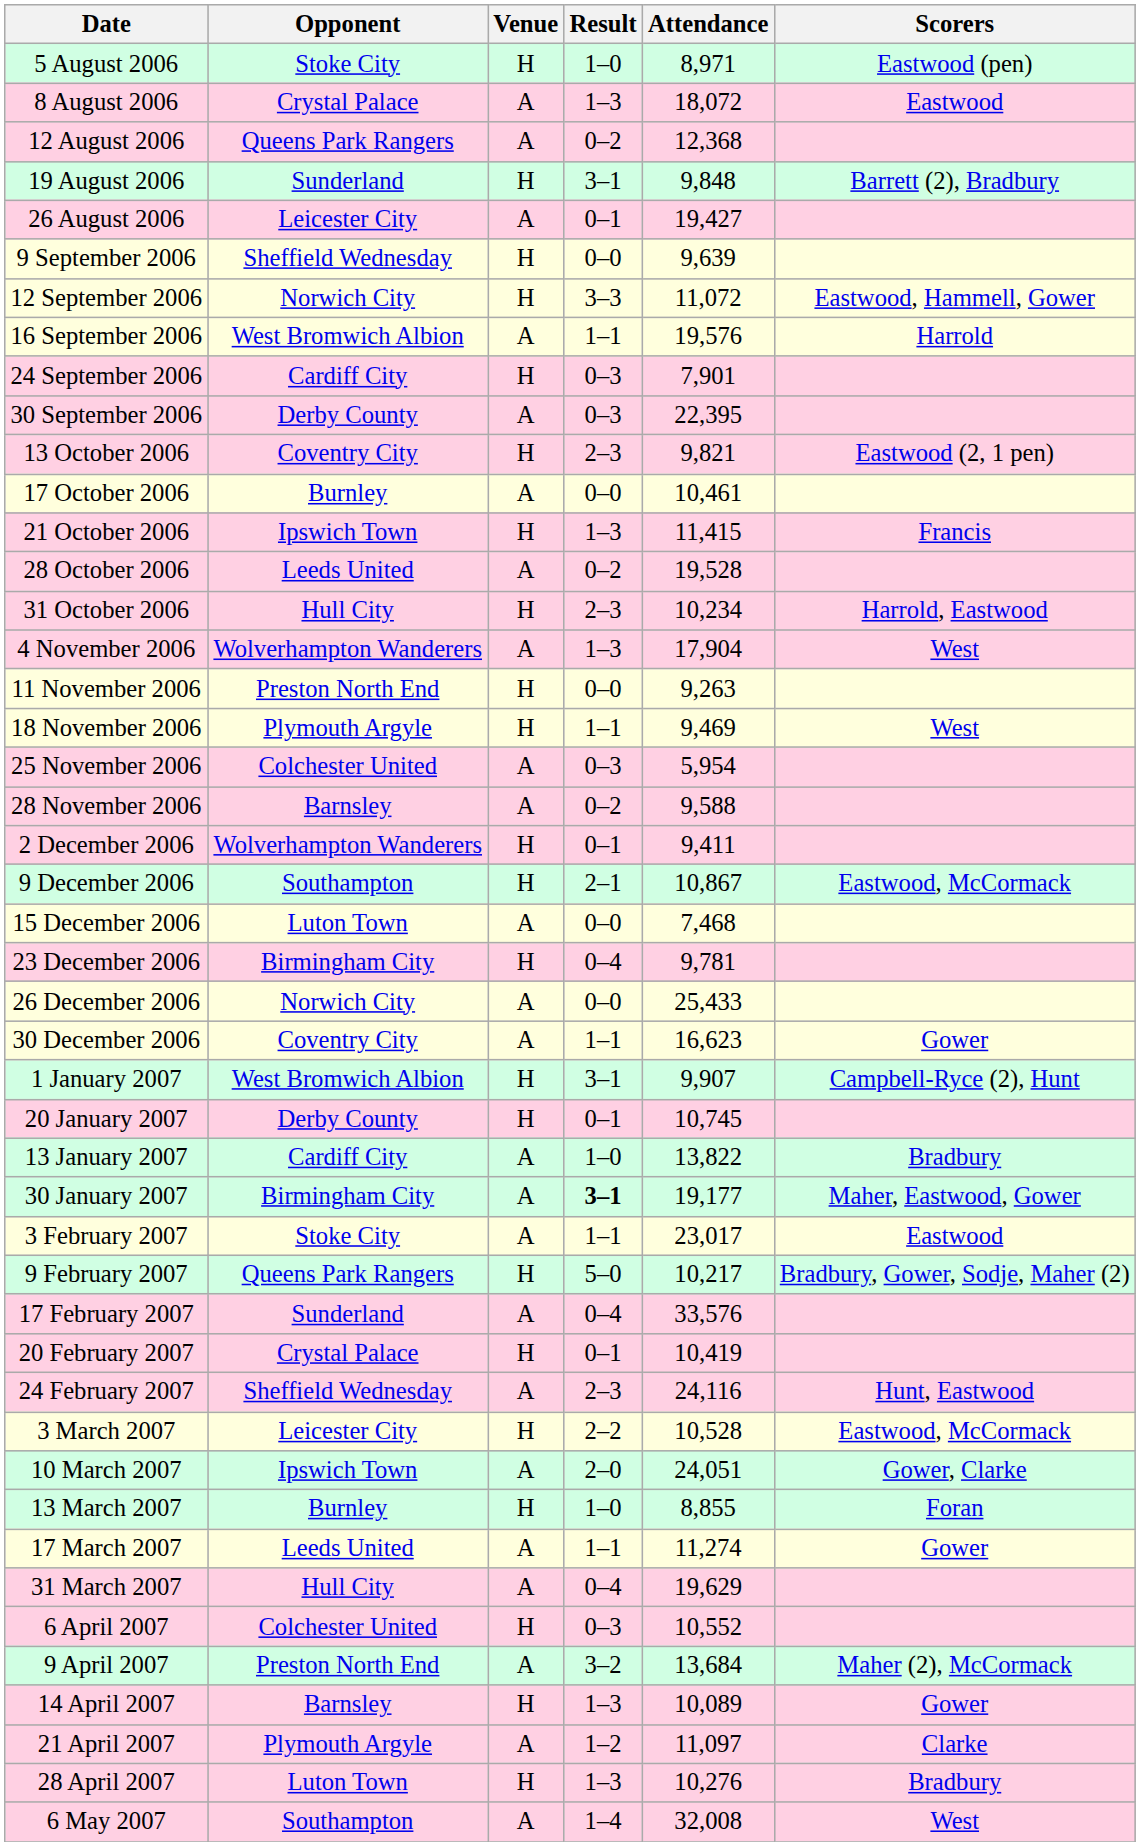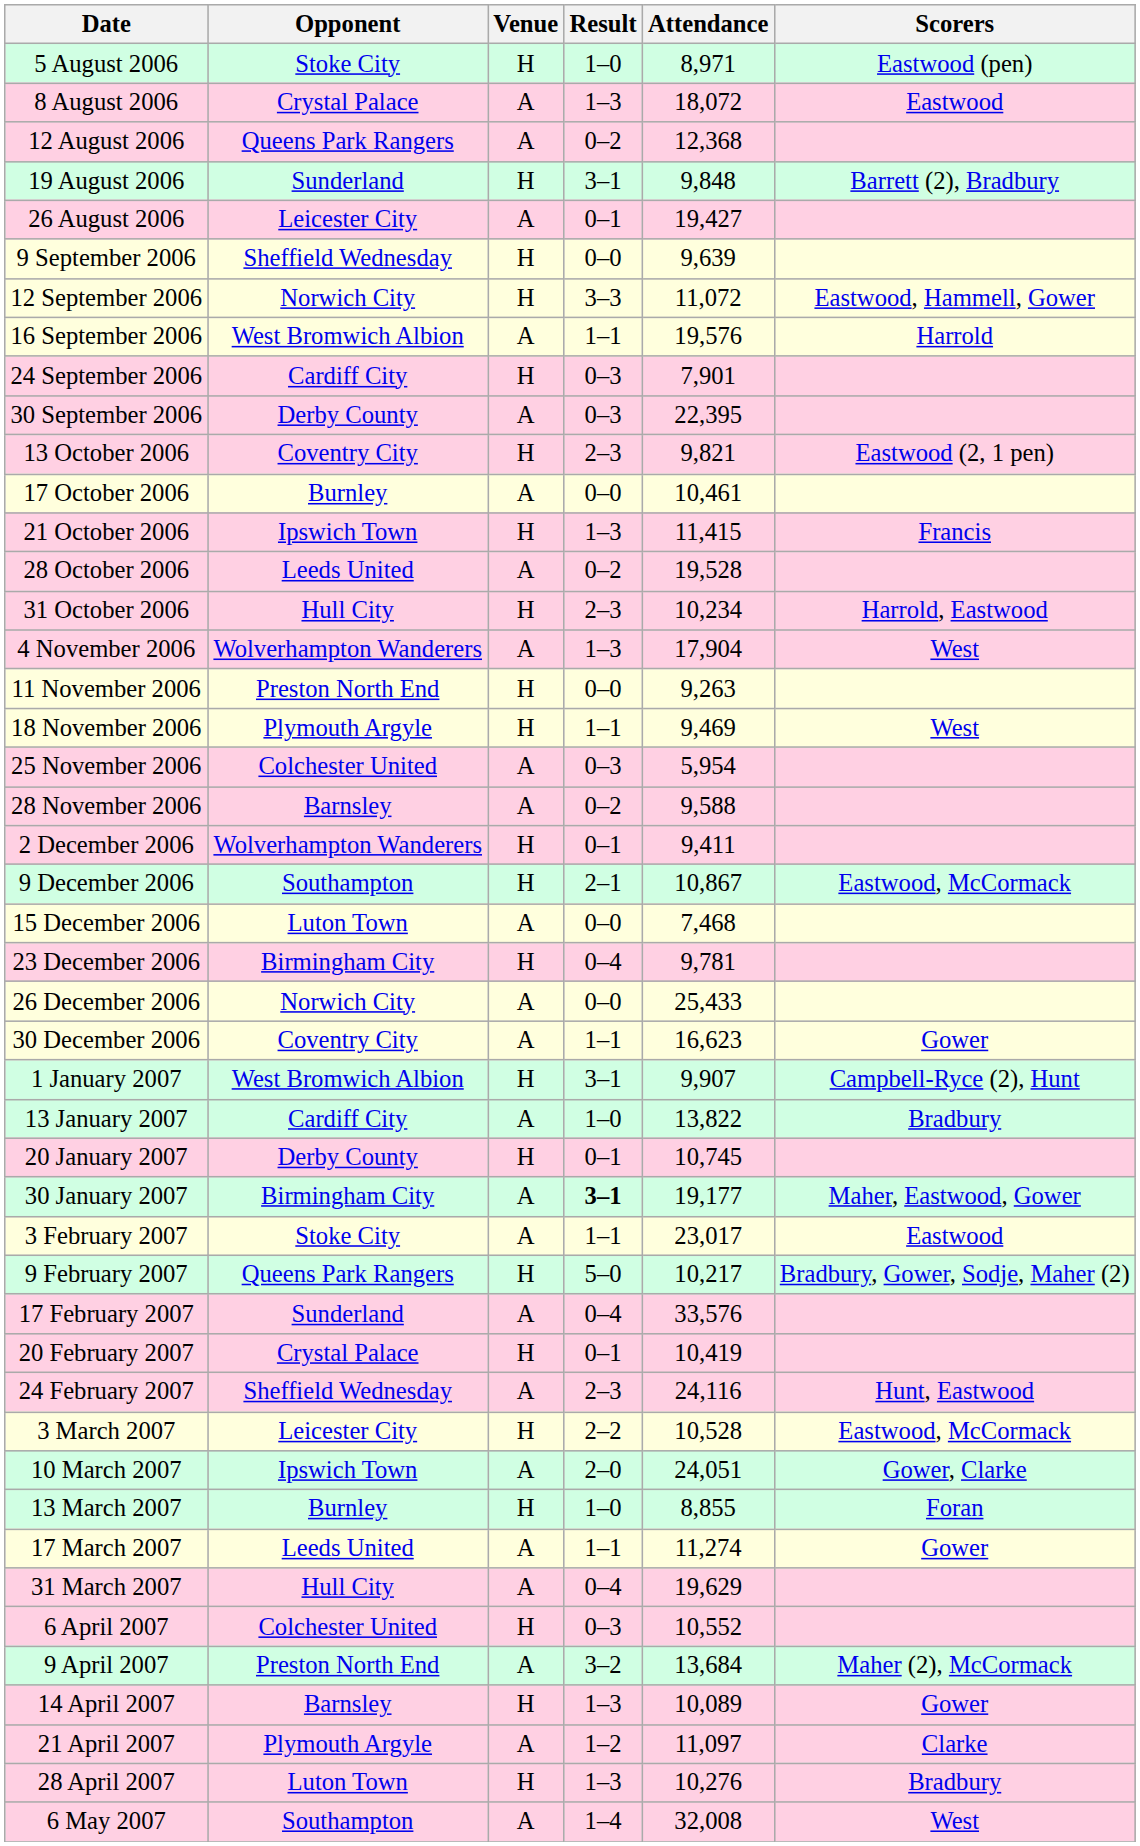 <table class="wikitable sortable" style="font-size:100%; text-align:center">
 <tr>
 <th>Date</th>
 <th>Opponent</th>
 <th>Venue</th>
 <th>Result</th>
 <th>Attendance</th>
 <th>Scorers</th>
 </tr>
 <tr style="background-color: #d0ffe3;">
 <td>5 August 2006</td>
 <td><a href='#'>Stoke City</a></td>
 <td>H</td>
 <td>1–0</td>
 <td>8,971</td>
 <td><a href='#'>Eastwood</a> (pen)</td>
 </tr>
 <tr style="background-color: #ffd0e3;">
 <td>8 August 2006</td>
 <td><a href='#'>Crystal Palace</a></td>
 <td>A</td>
 <td>1–3</td>
 <td>18,072</td>
 <td><a href='#'>Eastwood</a></td>
 </tr>
 <tr style="background-color: #ffd0e3;">
 <td>12 August 2006</td>
 <td><a href='#'>Queens Park Rangers</a></td>
 <td>A</td>
 <td>0–2</td>
 <td>12,368</td>
 <td></td>
 </tr>
 <tr style="background-color: #d0ffe3;">
 <td>19 August 2006</td>
 <td><a href='#'>Sunderland</a></td>
 <td>H</td>
 <td>3–1</td>
 <td>9,848</td>
 <td><a href='#'>Barrett</a> (2), <a href='#'>Bradbury</a></td>
 </tr>
 <tr style="background-color: #ffd0e3;">
 <td>26 August 2006</td>
 <td><a href='#'>Leicester City</a></td>
 <td>A</td>
 <td>0–1</td>
 <td>19,427</td>
 <td></td>
 </tr>
 <tr style="background-color: #ffffdd;">
 <td>9 September 2006</td>
 <td><a href='#'>Sheffield Wednesday</a></td>
 <td>H</td>
 <td>0–0</td>
 <td>9,639</td>
 <td></td>
 </tr>
 <tr style="background-color: #ffffdd;">
 <td>12 September 2006</td>
 <td><a href='#'>Norwich City</a></td>
 <td>H</td>
 <td>3–3</td>
 <td>11,072</td>
 <td><a href='#'>Eastwood</a>, <a href='#'>Hammell</a>, <a href='#'>Gower</a></td>
 </tr>
 <tr style="background-color: #ffffdd;">
 <td>16 September 2006</td>
 <td><a href='#'>West Bromwich Albion</a></td>
 <td>A</td>
 <td>1–1</td>
 <td>19,576</td>
 <td><a href='#'>Harrold</a></td>
 </tr>
 <tr style="background-color: #ffd0e3;">
 <td>24 September 2006</td>
 <td><a href='#'>Cardiff City</a></td>
 <td>H</td>
 <td>0–3</td>
 <td>7,901</td>
 <td></td>
 </tr>
 <tr style="background-color: #ffd0e3;">
 <td>30 September 2006</td>
 <td><a href='#'>Derby County</a></td>
 <td>A</td>
 <td>0–3</td>
 <td>22,395</td>
 <td></td>
 </tr>
 <tr style="background-color: #ffd0e3;">
 <td>13 October 2006</td>
 <td><a href='#'>Coventry City</a></td>
 <td>H</td>
 <td>2–3</td>
 <td>9,821</td>
 <td><a href='#'>Eastwood</a> (2, 1 pen)</td>
 </tr>
 <tr style="background-color: #ffffdd;">
 <td>17 October 2006</td>
 <td><a href='#'>Burnley</a></td>
 <td>A</td>
 <td>0–0</td>
 <td>10,461</td>
 <td></td>
 </tr>
 <tr style="background-color: #ffd0e3;">
 <td>21 October 2006</td>
 <td><a href='#'>Ipswich Town</a></td>
 <td>H</td>
 <td>1–3</td>
 <td>11,415</td>
 <td><a href='#'>Francis</a></td>
 </tr>
 <tr style="background-color: #ffd0e3;">
 <td>28 October 2006</td>
 <td><a href='#'>Leeds United</a></td>
 <td>A</td>
 <td>0–2</td>
 <td>19,528</td>
 <td></td>
 </tr>
 <tr style="background-color: #ffd0e3;">
 <td>31 October 2006</td>
 <td><a href='#'>Hull City</a></td>
 <td>H</td>
 <td>2–3</td>
 <td>10,234</td>
 <td><a href='#'>Harrold</a>, <a href='#'>Eastwood</a></td>
 </tr>
 <tr style="background-color: #ffd0e3;">
 <td>4 November 2006</td>
 <td><a href='#'>Wolverhampton Wanderers</a></td>
 <td>A</td>
 <td>1–3</td>
 <td>17,904</td>
 <td><a href='#'>West</a></td>
 </tr>
 <tr style="background-color: #ffffdd;">
 <td>11 November 2006</td>
 <td><a href='#'>Preston North End</a></td>
 <td>H</td>
 <td>0–0</td>
 <td>9,263</td>
 <td></td>
 </tr>
 <tr style="background-color: #ffffdd;">
 <td>18 November 2006</td>
 <td><a href='#'>Plymouth Argyle</a></td>
 <td>H</td>
 <td>1–1</td>
 <td>9,469</td>
 <td><a href='#'>West</a></td>
 </tr>
 <tr style="background-color: #ffd0e3;">
 <td>25 November 2006</td>
 <td><a href='#'>Colchester United</a></td>
 <td>A</td>
 <td>0–3</td>
 <td>5,954</td>
 <td></td>
 </tr>
 <tr style="background-color: #ffd0e3;">
 <td>28 November 2006</td>
 <td><a href='#'>Barnsley</a></td>
 <td>A</td>
 <td>0–2</td>
 <td>9,588</td>
 <td></td>
 </tr>
 <tr style="background-color: #ffd0e3;">
 <td>2 December 2006</td>
 <td><a href='#'>Wolverhampton Wanderers</a></td>
 <td>H</td>
 <td>0–1</td>
 <td>9,411</td>
 <td></td>
 </tr>
 <tr style="background-color: #d0ffe3;">
 <td>9 December 2006</td>
 <td><a href='#'>Southampton</a></td>
 <td>H</td>
 <td>2–1</td>
 <td>10,867</td>
 <td><a href='#'>Eastwood</a>, <a href='#'>McCormack</a></td>
 </tr>
 <tr style="background-color: #ffffdd;">
 <td>15 December 2006</td>
 <td><a href='#'>Luton Town</a></td>
 <td>A</td>
 <td>0–0</td>
 <td>7,468</td>
 <td></td>
 </tr>
 <tr style="background-color: #ffd0e3;">
 <td>23 December 2006</td>
 <td><a href='#'>Birmingham City</a></td>
 <td>H</td>
 <td>0–4</td>
 <td>9,781</td>
 <td></td>
 </tr>
 <tr style="background-color: #ffffdd;">
 <td>26 December 2006</td>
 <td><a href='#'>Norwich City</a></td>
 <td>A</td>
 <td>0–0</td>
 <td>25,433</td>
 <td></td>
 </tr>
 <tr style="background-color: #ffffdd;">
 <td>30 December 2006</td>
 <td><a href='#'>Coventry City</a></td>
 <td>A</td>
 <td>1–1</td>
 <td>16,623</td>
 <td><a href='#'>Gower</a></td>
 </tr>
 <tr style="background-color: #d0ffe3;">
 <td>1 January 2007</td>
 <td><a href='#'>West Bromwich Albion</a></td>
 <td>H</td>
 <td>3–1</td>
 <td>9,907</td>
 <td><a href='#'>Campbell-Ryce</a> (2), <a href='#'>Hunt</a></td>
 </tr>
+<tr style="background-color: #d0ffe3;">
+<td>13 January 2007</td>
+<td><a href='#'>Cardiff City</a></td>
+<td>A</td>
+<td>1–0</td>
+<td>13,822</td>
+<td><a href='#'>Bradbury</a></td>
+</tr>
 <tr style="background-color: #ffd0e3;">
 <td>20 January 2007</td>
 <td><a href='#'>Derby County</a></td>
 <td>H</td>
 <td>0–1</td>
 <td>10,745</td>
 <td></td>
-</tr>
-<tr style="background-color: #d0ffe3;">
-<td>13 January 2007</td>
-<td><a href='#'>Cardiff City</a></td>
-<td>A</td>
-<td>1–0</td>
-<td>13,822</td>
-<td><a href='#'>Bradbury</a></td>
 </tr>
 <tr style="background-color: #d0ffe3;">
 <td>30 January 2007</td>
 <td><a href='#'>Birmingham City</a></td>
 <td>A</td>
 <td><strong>3–1</strong></td>
 <td>19,177</td>
 <td><a href='#'>Maher</a>, <a href='#'>Eastwood</a>, <a href='#'>Gower</a></td>
 </tr>
 <tr style="background-color: #ffffdd;">
 <td>3 February 2007</td>
 <td><a href='#'>Stoke City</a></td>
 <td>A</td>
 <td>1–1</td>
 <td>23,017</td>
 <td><a href='#'>Eastwood</a></td>
 </tr>
 <tr style="background-color: #d0ffe3;">
 <td>9 February 2007</td>
 <td><a href='#'>Queens Park Rangers</a></td>
 <td>H</td>
 <td>5–0</td>
 <td>10,217</td>
 <td><a href='#'>Bradbury</a>, <a href='#'>Gower</a>, <a href='#'>Sodje</a>, <a href='#'>Maher</a> (2)</td>
 </tr>
 <tr style="background-color: #ffd0e3;">
 <td>17 February 2007</td>
 <td><a href='#'>Sunderland</a></td>
 <td>A</td>
 <td>0–4</td>
 <td>33,576</td>
 <td></td>
 </tr>
 <tr style="background-color: #ffd0e3;">
 <td>20 February 2007</td>
 <td><a href='#'>Crystal Palace</a></td>
 <td>H</td>
 <td>0–1</td>
 <td>10,419</td>
 <td></td>
 </tr>
 <tr style="background-color: #ffd0e3;">
 <td>24 February 2007</td>
 <td><a href='#'>Sheffield Wednesday</a></td>
 <td>A</td>
 <td>2–3</td>
 <td>24,116</td>
 <td><a href='#'>Hunt</a>, <a href='#'>Eastwood</a></td>
 </tr>
 <tr style="background-color: #ffffdd;">
 <td>3 March 2007</td>
 <td><a href='#'>Leicester City</a></td>
 <td>H</td>
 <td>2–2</td>
 <td>10,528</td>
 <td><a href='#'>Eastwood</a>, <a href='#'>McCormack</a></td>
 </tr>
 <tr style="background-color: #d0ffe3;">
 <td>10 March 2007</td>
 <td><a href='#'>Ipswich Town</a></td>
 <td>A</td>
 <td>2–0</td>
 <td>24,051</td>
 <td><a href='#'>Gower</a>, <a href='#'>Clarke</a></td>
 </tr>
 <tr style="background-color: #d0ffe3;">
 <td>13 March 2007</td>
 <td><a href='#'>Burnley</a></td>
 <td>H</td>
 <td>1–0</td>
 <td>8,855</td>
 <td><a href='#'>Foran</a></td>
 </tr>
 <tr style="background-color: #ffffdd;">
 <td>17 March 2007</td>
 <td><a href='#'>Leeds United</a></td>
 <td>A</td>
 <td>1–1</td>
 <td>11,274</td>
 <td><a href='#'>Gower</a></td>
 </tr>
 <tr style="background-color: #ffd0e3;">
 <td>31 March 2007</td>
 <td><a href='#'>Hull City</a></td>
 <td>A</td>
 <td>0–4</td>
 <td>19,629</td>
 <td></td>
 </tr>
 <tr style="background-color: #ffd0e3;">
 <td>6 April 2007</td>
 <td><a href='#'>Colchester United</a></td>
 <td>H</td>
 <td>0–3</td>
 <td>10,552</td>
 <td></td>
 </tr>
 <tr style="background-color: #d0ffe3;">
 <td>9 April 2007</td>
 <td><a href='#'>Preston North End</a></td>
 <td>A</td>
 <td>3–2</td>
 <td>13,684</td>
 <td><a href='#'>Maher</a> (2), <a href='#'>McCormack</a></td>
 </tr>
 <tr style="background-color: #ffd0e3;">
 <td>14 April 2007</td>
 <td><a href='#'>Barnsley</a></td>
 <td>H</td>
 <td>1–3</td>
 <td>10,089</td>
 <td><a href='#'>Gower</a></td>
 </tr>
 <tr style="background-color: #ffd0e3;">
 <td>21 April 2007</td>
 <td><a href='#'>Plymouth Argyle</a></td>
 <td>A</td>
 <td>1–2</td>
 <td>11,097</td>
 <td><a href='#'>Clarke</a></td>
 </tr>
 <tr style="background-color: #ffd0e3;">
 <td>28 April 2007</td>
 <td><a href='#'>Luton Town</a></td>
 <td>H</td>
 <td>1–3</td>
 <td>10,276</td>
 <td><a href='#'>Bradbury</a></td>
 </tr>
 <tr style="background-color: #ffd0e3;">
 <td>6 May 2007</td>
 <td><a href='#'>Southampton</a></td>
 <td>A</td>
 <td>1–4</td>
 <td>32,008</td>
 <td><a href='#'>West</a></td>
 </tr>
 </table>
